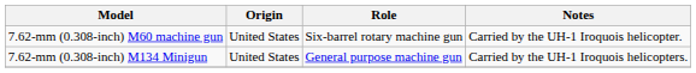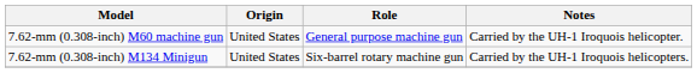 <table class="wikitable sortable">
 <tr>
 <th>Model</th>
 <th>Origin</th>
 <th>Role</th>
 <th>Notes</th>
 </tr>
 <tr>
 <td>7.62-mm (0.308-inch) <a href='#'>M60 machine gun</a></td>
 <td>United States</td>
-<td>Six-barrel rotary machine gun</td>
+<td><a href='#'>General purpose machine gun</a></td>
 <td>Carried by the UH-1 Iroquois helicopter.</td>
 </tr>
 <tr>
 <td>7.62-mm (0.308-inch) <a href='#'>M134 Minigun</a></td>
 <td>United States</td>
-<td><a href='#'>General purpose machine gun</a></td>
+<td>Six-barrel rotary machine gun</td>
 <td>Carried by the UH-1 Iroquois helicopters.</td>
 </tr>
 <tr>
 </tr>
 </table>
